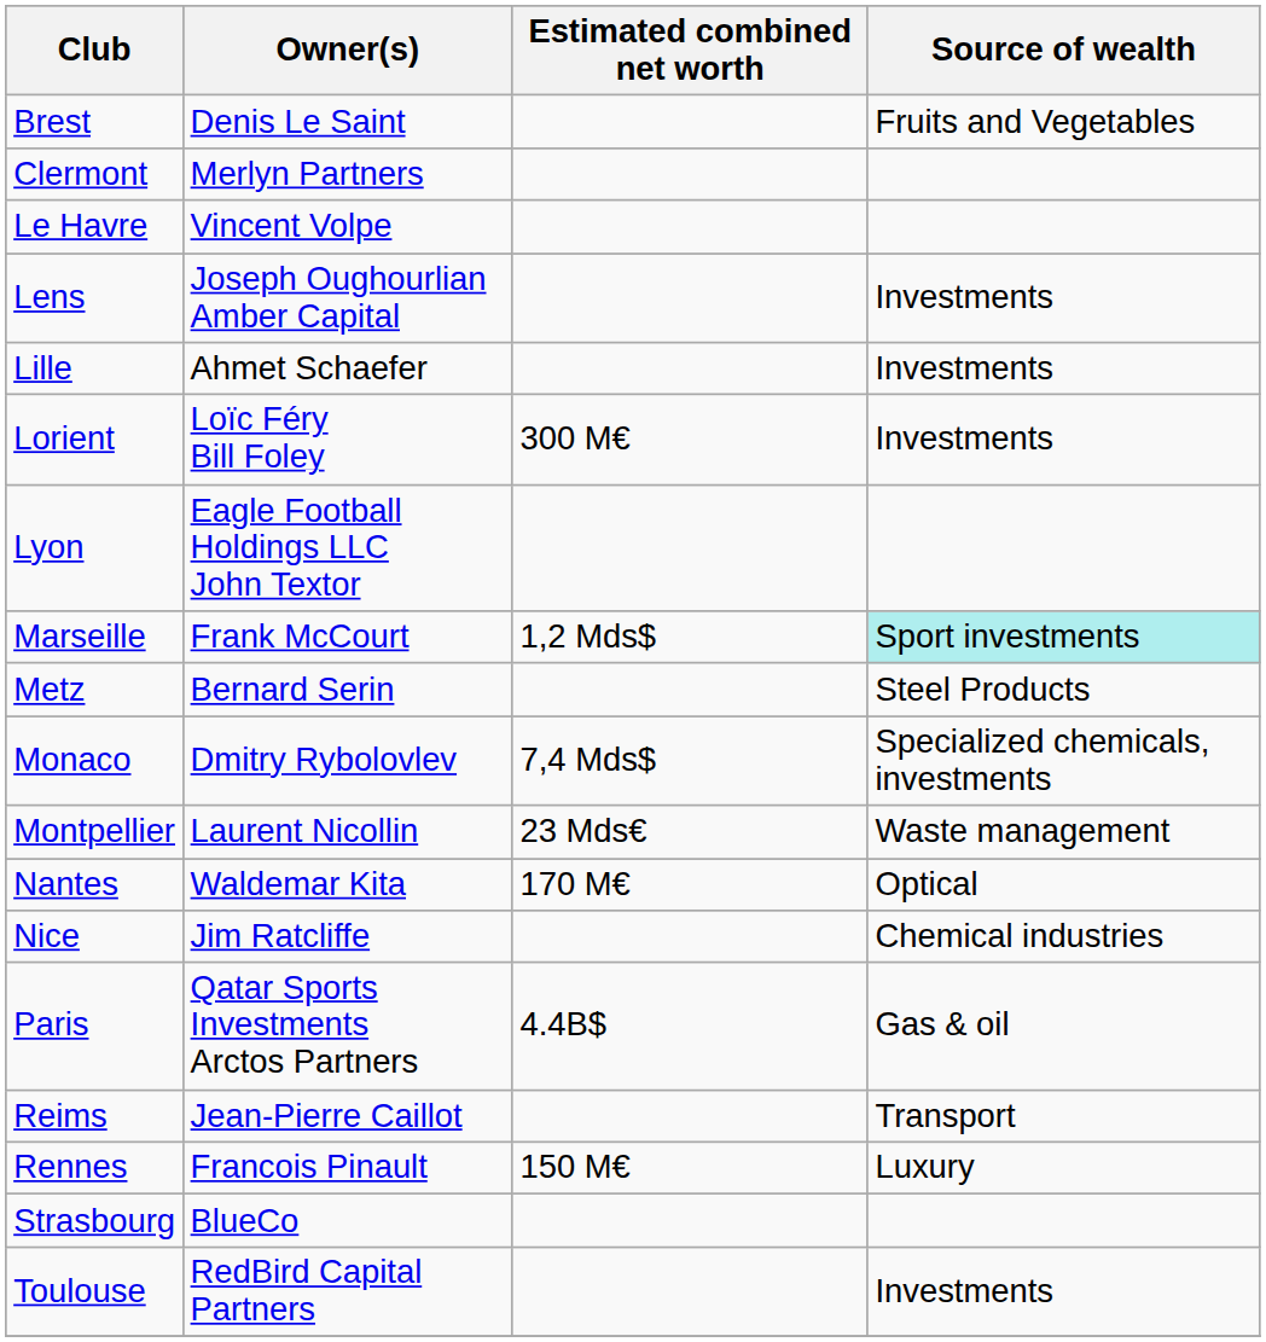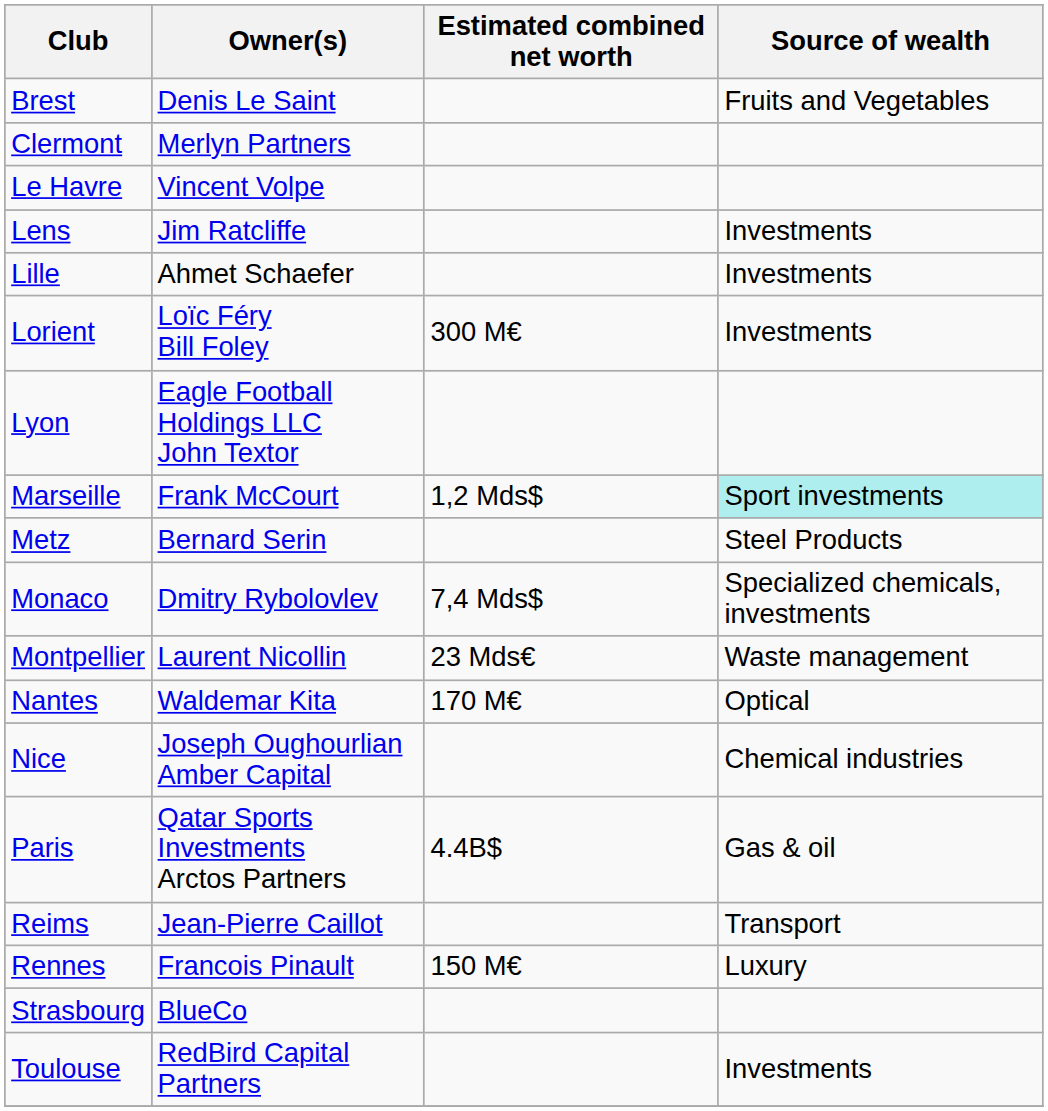 <table class="wikitable sortable">
 <tr>
 <th>Club</th>
 <th>Owner(s)</th>
 <th>Estimated combined net worth</th>
 <th>Source of wealth</th>
 </tr>
 <tr>
 <td><a href='#'>Brest</a></td>
 <td> <a href='#'>Denis Le Saint</a></td>
 <td></td>
 <td>Fruits and Vegetables</td>
 </tr>
 <tr>
 <td><a href='#'>Clermont</a></td>
 <td> <a href='#'>Merlyn Partners</a></td>
 <td></td>
 <td></td>
 </tr>
 <tr>
 <td><a href='#'>Le Havre</a></td>
 <td> <a href='#'>Vincent Volpe</a></td>
 <td></td>
 <td></td>
 </tr>
 <tr>
 <td><a href='#'>Lens</a></td>
-<td> <a href='#'>Joseph Oughourlian</a><br> <a href='#'>Amber Capital</a><br></td>
+<td> <a href='#'>Jim Ratcliffe</a></td>
 <td></td>
 <td>Investments</td>
 </tr>
 <tr>
 <td><a href='#'>Lille</a></td>
 <td> Ahmet Schaefer</td>
 <td></td>
 <td>Investments</td>
 </tr>
 <tr>
 <td><a href='#'>Lorient</a></td>
 <td> <a href='#'>Loïc Féry</a> <br> <a href='#'>Bill Foley</a><br></td>
 <td>300 M€</td>
 <td>Investments</td>
 </tr>
 <tr>
 <td><a href='#'>Lyon</a></td>
 <td> <a href='#'>Eagle Football Holdings LLC</a><br> <a href='#'>John Textor</a><br></td>
 <td></td>
 <td></td>
 </tr>
 <tr>
 <td><a href='#'>Marseille</a></td>
 <td> <a href='#'>Frank McCourt</a></td>
 <td>1,2 Mds$</td>
 <td style="background: paleturquoise;">Sport investments</td>
 </tr>
 <tr>
 <td><a href='#'>Metz</a></td>
 <td> <a href='#'>Bernard Serin</a></td>
 <td></td>
 <td>Steel Products</td>
 </tr>
 <tr>
 <td><a href='#'>Monaco</a></td>
 <td> <a href='#'>Dmitry Rybolovlev</a></td>
 <td>7,4 Mds$</td>
 <td>Specialized chemicals, investments</td>
 </tr>
 <tr>
 <td><a href='#'>Montpellier</a></td>
 <td> <a href='#'>Laurent Nicollin</a></td>
 <td>23 Mds€</td>
 <td>Waste management</td>
 </tr>
 <tr>
 <td><a href='#'>Nantes</a></td>
 <td> <a href='#'>Waldemar Kita</a></td>
 <td>170 M€</td>
 <td>Optical</td>
 </tr>
 <tr>
 <td><a href='#'>Nice</a></td>
-<td> <a href='#'>Jim Ratcliffe</a></td>
+<td> <a href='#'>Joseph Oughourlian</a><br> <a href='#'>Amber Capital</a><br></td>
 <td></td>
 <td>Chemical industries</td>
 </tr>
 <tr>
 <td><a href='#'>Paris</a></td>
 <td> <a href='#'>Qatar Sports Investments</a> <br> Arctos Partners</td>
 <td>4.4B$</td>
 <td>Gas & oil</td>
 </tr>
 <tr>
 <td><a href='#'>Reims</a></td>
 <td> <a href='#'>Jean-Pierre Caillot</a></td>
 <td></td>
 <td>Transport</td>
 </tr>
 <tr>
 <td><a href='#'>Rennes</a></td>
 <td> <a href='#'>Francois Pinault</a></td>
 <td>150 M€</td>
 <td>Luxury</td>
 </tr>
 <tr>
 <td><a href='#'>Strasbourg</a></td>
 <td> <a href='#'>BlueCo</a></td>
 <td></td>
 <td></td>
 </tr>
 <tr>
 <td><a href='#'>Toulouse</a></td>
 <td> <a href='#'>RedBird Capital Partners</a></td>
 <td></td>
 <td>Investments</td>
 </tr>
 <tr>
 </tr>
 </table>
